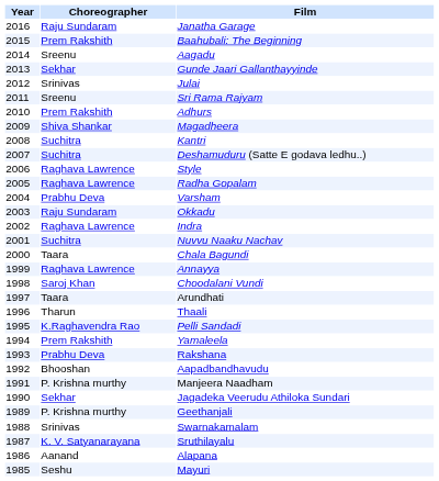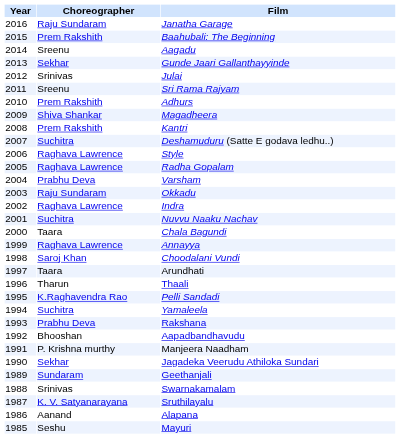 <table cellspacing="1" cellpadding="1" border="0" width="50%">
 <tr bgcolor="#d1e4fd">
 <th>Year</th>
 <th>Choreographer</th>
 <th>Film</th>
 </tr>
 <tr>
 <td>2016</td>
 <td><a href='#'>Raju Sundaram</a></td>
 <td><em><a href='#'>Janatha Garage</a></em></td>
 </tr>
 <tr bgcolor=#edf3fe>
 <td>2015</td>
 <td><a href='#'>Prem Rakshith</a></td>
 <td><em><a href='#'>Baahubali: The Beginning</a></em></td>
 </tr>
 <tr>
 <td>2014</td>
 <td>Sreenu</td>
 <td><em><a href='#'>Aagadu</a></em></td>
 </tr>
 <tr bgcolor=#edf3fe>
 <td>2013</td>
 <td><a href='#'>Sekhar</a></td>
 <td><em><a href='#'>Gunde Jaari Gallanthayyinde</a></em></td>
 </tr>
 <tr>
 <td>2012</td>
 <td>Srinivas</td>
 <td><em><a href='#'>Julai</a></em></td>
 </tr>
 <tr bgcolor=#edf3fe>
 <td>2011</td>
 <td>Sreenu</td>
 <td><em><a href='#'>Sri Rama Rajyam</a></em></td>
 </tr>
 <tr>
 <td>2010</td>
 <td><a href='#'>Prem Rakshith</a></td>
 <td><em><a href='#'>Adhurs</a></em></td>
 </tr>
 <tr bgcolor=#edf3fe>
 <td>2009</td>
 <td><a href='#'>Shiva Shankar</a></td>
 <td><em><a href='#'>Magadheera</a></em></td>
 </tr>
 <tr>
 <td>2008</td>
-<td><a href='#'>Suchitra</a></td>
+<td><a href='#'>Prem Rakshith</a></td>
 <td><em><a href='#'>Kantri</a></em></td>
 </tr>
 <tr bgcolor=#edf3fe>
 <td>2007</td>
 <td><a href='#'>Suchitra</a></td>
 <td><em><a href='#'>Deshamuduru</a></em> (Satte E godava ledhu..)</td>
 </tr>
 <tr>
 <td>2006</td>
 <td><a href='#'>Raghava Lawrence</a></td>
 <td><em><a href='#'>Style</a></em></td>
 </tr>
 <tr bgcolor=#edf3fe>
 <td>2005</td>
 <td><a href='#'>Raghava Lawrence</a></td>
 <td><em><a href='#'>Radha Gopalam</a></em></td>
 </tr>
 <tr>
 <td>2004</td>
 <td><a href='#'>Prabhu Deva</a></td>
 <td><em><a href='#'>Varsham</a></em></td>
 </tr>
 <tr bgcolor=#edf3fe>
 <td>2003</td>
 <td><a href='#'>Raju Sundaram</a></td>
 <td><em><a href='#'>Okkadu</a></em></td>
 </tr>
 <tr>
 <td>2002</td>
 <td><a href='#'>Raghava Lawrence</a></td>
 <td><em><a href='#'>Indra</a></em></td>
 </tr>
 <tr bgcolor=#edf3fe>
 <td>2001</td>
 <td><a href='#'>Suchitra</a></td>
 <td><em><a href='#'>Nuvvu Naaku Nachav</a></em></td>
 </tr>
 <tr>
 <td>2000</td>
 <td>Taara</td>
 <td><em><a href='#'>Chala Bagundi</a></em></td>
 </tr>
 <tr bgcolor=#edf3fe>
 <td>1999</td>
 <td><a href='#'>Raghava Lawrence</a></td>
 <td><em><a href='#'>Annayya</a></em></td>
 </tr>
 <tr>
 <td>1998</td>
 <td><a href='#'>Saroj Khan</a></td>
 <td><em><a href='#'>Choodalani Vundi</a></em></td>
 </tr>
 <tr bgcolor=#edf3fe>
 <td>1997</td>
 <td>Taara</td>
 <td>Arundhati</td>
 </tr>
 <tr>
 <td>1996</td>
 <td>Tharun</td>
 <td><a href='#'>Thaali</a></td>
 </tr>
 <tr bgcolor=#edf3fe>
 <td>1995</td>
 <td><a href='#'>K.Raghavendra Rao</a></td>
 <td><em><a href='#'>Pelli Sandadi</a></em></td>
 </tr>
 <tr>
 <td>1994</td>
-<td><a href='#'>Prem Rakshith</a></td>
+<td><a href='#'>Suchitra</a></td>
 <td><em><a href='#'>Yamaleela</a></em></td>
 </tr>
 <tr bgcolor=#edf3fe>
 <td>1993</td>
 <td><a href='#'>Prabhu Deva</a></td>
 <td><a href='#'>Rakshana</a></td>
 </tr>
 <tr>
 <td>1992</td>
 <td>Bhooshan</td>
 <td><a href='#'>Aapadbandhavudu</a></td>
 </tr>
 <tr bgcolor=#edf3fe>
 <td>1991</td>
 <td>P. Krishna murthy</td>
 <td>Manjeera Naadham</td>
 </tr>
 <tr>
 <td>1990</td>
 <td><a href='#'>Sekhar</a></td>
 <td><a href='#'>Jagadeka Veerudu Athiloka Sundari</a></td>
 </tr>
 <tr bgcolor=#edf3fe>
 <td>1989</td>
-<td>P. Krishna murthy</td>
+<td><a href='#'>Sundaram</a></td>
 <td><a href='#'>Geethanjali</a></td>
 </tr>
 <tr>
 <td>1988</td>
 <td>Srinivas</td>
 <td><a href='#'>Swarnakamalam</a></td>
 </tr>
 <tr bgcolor=#edf3fe>
 <td>1987</td>
 <td><a href='#'>K. V. Satyanarayana</a></td>
 <td><a href='#'>Sruthilayalu</a></td>
 </tr>
 <tr>
 <td>1986</td>
 <td>Aanand</td>
 <td><a href='#'>Alapana</a></td>
 </tr>
 <tr bgcolor=#edf3fe>
 <td>1985</td>
 <td>Seshu</td>
 <td><a href='#'>Mayuri</a></td>
 </tr>
 </table>
